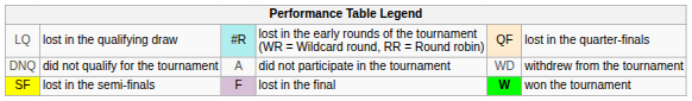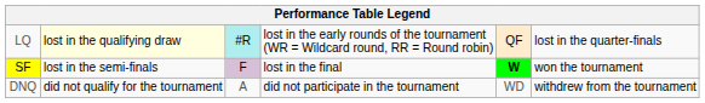 <table class="wikitable" style="font-size:78%;">
 <tr style="background:#efefef;">
 <th colspan="6">Performance Table Legend</th>
 </tr>
 <tr>
 <td style="color:#555555; text-align:center; width:30px;">LQ</td>
-<td>lost in the qualifying draw</td>
+<td style="background: lightyellow;">lost in the qualifying draw</td>
 <td style="text-align:center; background:#afeeee;">#R</td>
 <td>lost in the early rounds of the tournament<br>(WR = Wildcard round, RR = Round robin)</td>
 <td style="text-align:center; background:#ffebcd;">QF</td>
 <td>lost in the quarter-finals</td>
+</tr>
+<tr>
+<td style="text-align:center; background:yellow;">SF</td>
+<td>lost in the semi-finals</td>
+<td style="text-align:center; background:thistle;">F</td>
+<td>lost in the final</td>
+<td style="text-align:center; background:#0f0;"><strong>W</strong></td>
+<td>won the tournament</td>
 </tr>
 <tr>
 <td style="color:#555555; text-align:center; width:30px;">DNQ</td>
 <td>did not qualify for the tournament</td>
 <td style="color:#555555; text-align:center; width:30px;">A</td>
 <td>did not participate in the tournament</td>
 <td style="color:#555555; text-align:center; width:30px;">WD</td>
 <td>withdrew from the tournament</td>
 </tr>
-<tr>
-<td style="text-align:center; background:yellow;">SF</td>
-<td>lost in the semi-finals</td>
-<td style="text-align:center; background:thistle;">F</td>
-<td>lost in the final</td>
-<td style="text-align:center; background:#0f0;"><strong>W</strong></td>
-<td>won the tournament</td>
-</tr>
 </table>
